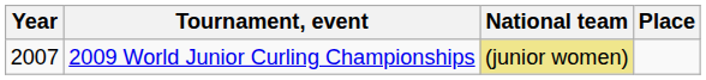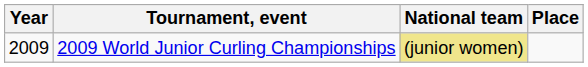 <table class="wikitable">
 <tr>
 <th scope="col">Year</th>
 <th scope="col">Tournament, event</th>
 <th scope="col">National team</th>
 <th scope="col">Place</th>
 </tr>
 <tr>
-<td>2007</td>
+<td>2009</td>
 <td><a href='#'>2009 World Junior Curling Championships</a></td>
 <td style="background: khaki;"> (junior women)</td>
 <td></td>
 </tr>
 </table>
